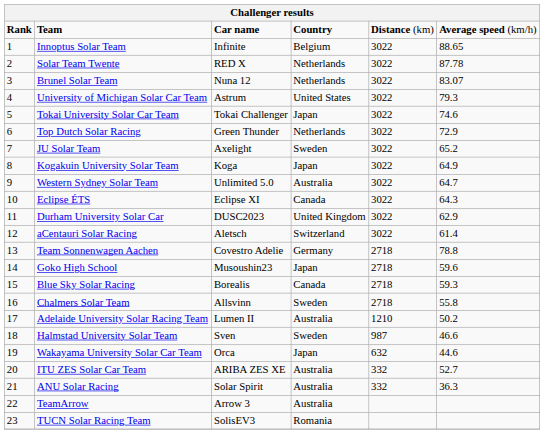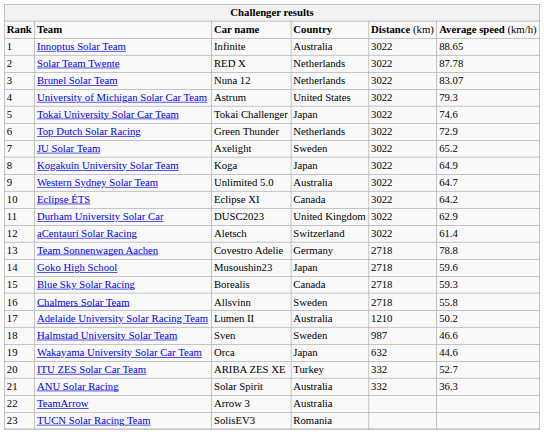 <table class="wikitable collapsible collapsed" style="min-width:50em;">
 <tr>
 <th colspan=6>Challenger results</th>
 </tr>
 <tr>
 <td><strong>Rank</strong></td>
 <td><strong>Team</strong></td>
 <td><strong>Car name</strong></td>
 <td><strong>Country</strong></td>
 <td><strong>Distance</strong> (km)</td>
 <td><strong>Average speed</strong> (km/h)</td>
 </tr>
 <tr>
 <td>1</td>
 <td><a href='#'>Innoptus Solar Team</a></td>
 <td>Infinite</td>
-<td>Belgium</td>
+<td>Australia</td>
 <td>3022</td>
 <td>88.65</td>
 </tr>
 <tr>
 <td>2</td>
 <td><a href='#'>Solar Team Twente</a></td>
 <td>RED X</td>
 <td>Netherlands</td>
 <td>3022</td>
 <td>87.78</td>
 </tr>
 <tr>
 <td>3</td>
 <td><a href='#'>Brunel Solar Team</a></td>
 <td>Nuna 12</td>
 <td>Netherlands</td>
 <td>3022</td>
 <td>83.07</td>
 </tr>
 <tr>
 <td>4</td>
 <td><a href='#'>University of Michigan Solar Car Team</a></td>
 <td>Astrum</td>
 <td>United States</td>
 <td>3022</td>
 <td>79.3</td>
 </tr>
 <tr>
 <td>5</td>
 <td><a href='#'>Tokai University Solar Car Team</a></td>
 <td>Tokai Challenger</td>
 <td>Japan</td>
 <td>3022</td>
 <td>74.6</td>
 </tr>
 <tr>
 <td>6</td>
 <td><a href='#'>Top Dutch Solar Racing</a></td>
 <td>Green Thunder</td>
 <td>Netherlands</td>
 <td>3022</td>
 <td>72.9</td>
 </tr>
 <tr>
 <td>7</td>
 <td><a href='#'>JU Solar Team</a></td>
 <td>Axelight</td>
 <td>Sweden</td>
 <td>3022</td>
 <td>65.2</td>
 </tr>
 <tr>
 <td>8</td>
 <td><a href='#'>Kogakuin University Solar Team</a></td>
 <td>Koga</td>
 <td>Japan</td>
 <td>3022</td>
 <td>64.9</td>
 </tr>
 <tr>
 <td>9</td>
 <td><a href='#'>Western Sydney Solar Team</a></td>
 <td>Unlimited 5.0</td>
 <td>Australia</td>
 <td>3022</td>
 <td>64.7</td>
 </tr>
 <tr>
 <td>10</td>
 <td><a href='#'>Eclipse ÉTS</a></td>
 <td>Eclipse XI</td>
 <td>Canada</td>
 <td>3022</td>
-<td>64.3</td>
+<td>64.2</td>
 </tr>
 <tr>
 <td>11</td>
 <td><a href='#'>Durham University Solar Car</a></td>
 <td>DUSC2023</td>
 <td>United Kingdom</td>
 <td>3022</td>
 <td>62.9</td>
 </tr>
 <tr>
 <td>12</td>
 <td><a href='#'>aCentauri Solar Racing</a></td>
 <td>Aletsch</td>
 <td>Switzerland</td>
 <td>3022</td>
 <td>61.4</td>
 </tr>
 <tr>
 <td>13</td>
 <td><a href='#'>Team Sonnenwagen Aachen</a></td>
 <td>Covestro Adelie</td>
 <td>Germany</td>
 <td>2718</td>
 <td>78.8</td>
 </tr>
 <tr>
 <td>14</td>
 <td><a href='#'>Goko High School</a></td>
 <td>Musoushin23</td>
 <td>Japan</td>
 <td>2718</td>
 <td>59.6</td>
 </tr>
 <tr>
 <td>15</td>
 <td><a href='#'>Blue Sky Solar Racing</a></td>
 <td>Borealis</td>
 <td>Canada</td>
 <td>2718</td>
 <td>59.3</td>
 </tr>
 <tr>
 <td>16</td>
 <td><a href='#'>Chalmers Solar Team</a></td>
 <td>Allsvinn</td>
 <td>Sweden</td>
 <td>2718</td>
 <td>55.8</td>
 </tr>
 <tr>
 <td>17</td>
 <td><a href='#'>Adelaide University Solar Racing Team</a></td>
 <td>Lumen II</td>
 <td>Australia</td>
 <td>1210</td>
 <td>50.2</td>
 </tr>
 <tr>
 <td>18</td>
 <td><a href='#'>Halmstad University Solar Team</a></td>
 <td>Sven</td>
 <td>Sweden</td>
 <td>987</td>
 <td>46.6</td>
 </tr>
 <tr>
 <td>19</td>
 <td><a href='#'>Wakayama University Solar Car Team</a></td>
 <td>Orca</td>
 <td>Japan</td>
 <td>632</td>
 <td>44.6</td>
 </tr>
 <tr>
 <td>20</td>
 <td><a href='#'>ITU ZES Solar Car Team</a></td>
 <td>ARIBA ZES XE</td>
-<td>Australia</td>
+<td>Turkey</td>
 <td>332</td>
 <td>52.7</td>
 </tr>
 <tr>
 <td>21</td>
 <td><a href='#'>ANU Solar Racing</a></td>
 <td>Solar Spirit</td>
 <td>Australia</td>
 <td>332</td>
 <td>36.3</td>
 </tr>
 <tr>
 <td>22</td>
 <td><a href='#'>TeamArrow</a></td>
 <td>Arrow 3</td>
 <td>Australia</td>
 <td></td>
 <td></td>
 </tr>
 <tr>
 <td>23</td>
 <td><a href='#'>TUCN Solar Racing Team</a></td>
 <td>SolisEV3</td>
 <td>Romania</td>
 <td></td>
 <td></td>
 </tr>
 <tr>
 </tr>
 </table>
